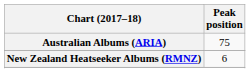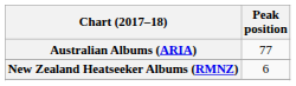 <table class="wikitable sortable plainrowheaders" style="text-align:center">
 <tr>
 <th scope="col">Chart (2017–18)</th>
 <th scope="col">Peak<br> position</th>
 </tr>
 <tr>
 <th scope="row">Australian Albums (<a href='#'>ARIA</a>)</th>
-<td>75</td>
+<td>77</td>
 </tr>
 <tr>
 </tr>
 <tr>
 </tr>
 <tr>
 </tr>
 <tr>
 </tr>
 <tr>
 </tr>
 <tr>
 </tr>
 <tr>
 </tr>
 <tr>
 </tr>
 <tr>
 <th scope="row">New Zealand Heatseeker Albums (<a href='#'>RMNZ</a>)</th>
 <td>6</td>
 </tr>
 <tr>
 </tr>
 <tr>
 </tr>
 <tr>
 </tr>
 <tr>
 </tr>
 <tr>
 </tr>
 <tr>
 </tr>
 <tr>
 </tr>
 <tr>
 </tr>
 <tr>
 </tr>
 </table>
